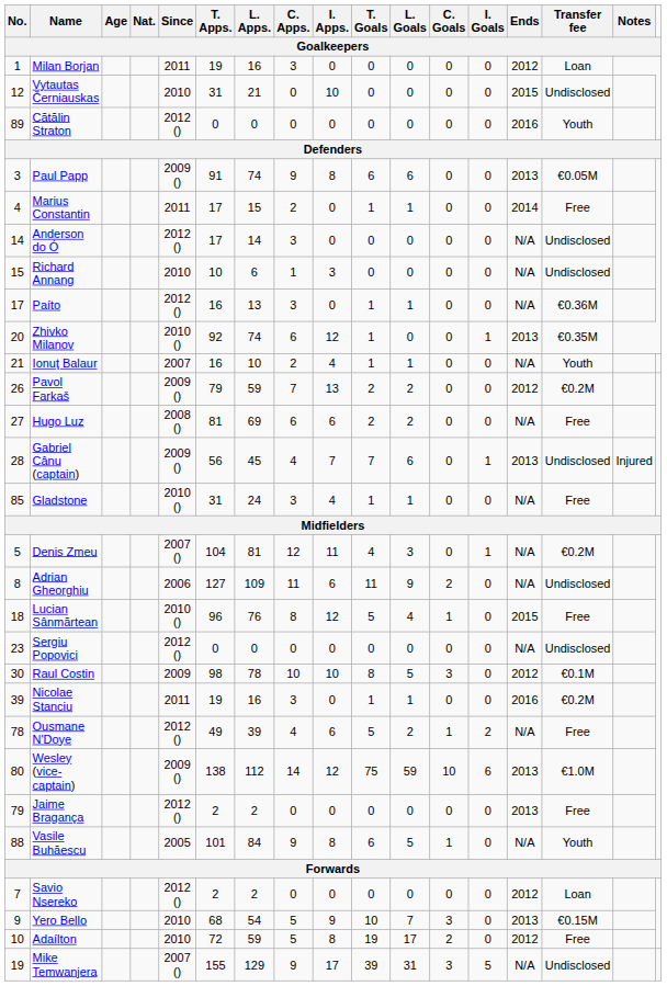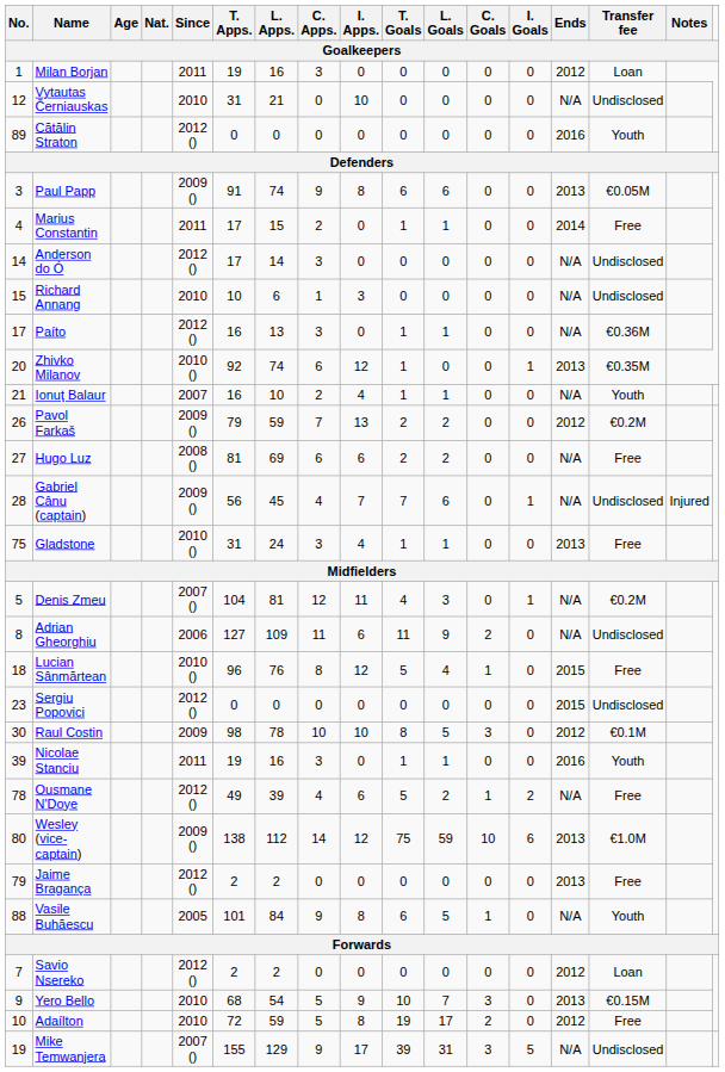 <table class="wikitable" style="font-size: 95%; text-align: center;">
 <tr>
 <th width="4%">No.</th>
 <th width="14%">Name</th>
 <th width="5%">Age</th>
 <th width="4%">Nat.</th>
 <th width="6%">Since</th>
 <th width=4%>T. Apps.</th>
 <th width=4%>L. Apps.</th>
 <th width=4%>C. Apps.</th>
 <th width=4%>I. Apps.</th>
 <th width=4%>T. Goals</th>
 <th width=4%>L. Goals</th>
 <th width=4%>C. Goals</th>
 <th width=4%>I. Goals</th>
 <th width="5%">Ends</th>
 <th width="15%">Transfer fee</th>
 <th width="15%">Notes</th>
 </tr>
 <tr>
 <th colspan=18>Goalkeepers</th>
 </tr>
 <tr>
 <td>1</td>
 <td align=left><a href='#'>Milan Borjan</a></td>
 <td></td>
 <td align=left></td>
 <td>2011</td>
 <td>19 </td>
 <td>16 </td>
 <td>3 </td>
 <td>0 </td>
 <td>0 </td>
 <td>0 </td>
 <td>0 </td>
 <td>0 </td>
 <td>2012</td>
 <td>Loan</td>
 </tr>
 <tr>
 <td>12</td>
 <td align=left><a href='#'>Vytautas Černiauskas</a></td>
 <td></td>
 <td align=left></td>
 <td>2010</td>
 <td>31 </td>
 <td>21 </td>
 <td>0 </td>
 <td>10 </td>
 <td>0 </td>
 <td>0 </td>
 <td>0 </td>
 <td>0 </td>
-<td>2015</td>
+<td>N/A</td>
 <td>Undisclosed</td>
 <td></td>
 </tr>
 <tr>
 <td>89</td>
 <td align=left><a href='#'>Cătălin Straton</a></td>
 <td></td>
 <td align=left></td>
 <td>2012 ()</td>
 <td>0 </td>
 <td>0 </td>
 <td>0 </td>
 <td>0 </td>
 <td>0 </td>
 <td>0 </td>
 <td>0 </td>
 <td>0 </td>
 <td>2016</td>
 <td>Youth</td>
 <td></td>
 </tr>
 <tr>
 <th colspan=18>Defenders</th>
 </tr>
 <tr>
 <td>3</td>
 <td align=left><a href='#'>Paul Papp</a></td>
 <td></td>
 <td align=left></td>
 <td>2009 ()</td>
 <td>91 </td>
 <td>74 </td>
 <td>9 </td>
 <td>8 </td>
 <td>6 </td>
 <td>6 </td>
 <td>0 </td>
 <td>0 </td>
 <td>2013</td>
 <td>€0.05M</td>
 <td></td>
 </tr>
 <tr>
 <td>4</td>
 <td align=left><a href='#'>Marius Constantin</a></td>
 <td></td>
 <td align=left></td>
 <td>2011</td>
 <td>17 </td>
 <td>15 </td>
 <td>2 </td>
 <td>0 </td>
 <td>1 </td>
 <td>1 </td>
 <td>0 </td>
 <td>0 </td>
 <td>2014</td>
 <td>Free</td>
 <td></td>
 </tr>
 <tr>
 <td>14</td>
 <td align=left><a href='#'>Anderson do Ó</a></td>
 <td></td>
 <td align=left></td>
 <td>2012 ()</td>
 <td>17 </td>
 <td>14 </td>
 <td>3 </td>
 <td>0 </td>
 <td>0 </td>
 <td>0 </td>
 <td>0 </td>
 <td>0 </td>
 <td>N/A</td>
 <td>Undisclosed</td>
 <td></td>
 </tr>
 <tr>
 <td>15</td>
 <td align=left><a href='#'>Richard Annang</a></td>
 <td></td>
 <td align=left></td>
 <td>2010</td>
 <td>10 </td>
 <td>6 </td>
 <td>1 </td>
 <td>3 </td>
 <td>0 </td>
 <td>0 </td>
 <td>0 </td>
 <td>0 </td>
 <td>N/A</td>
 <td>Undisclosed</td>
 <td></td>
 </tr>
 <tr>
 <td>17</td>
 <td align=left><a href='#'>Paíto</a></td>
 <td></td>
 <td align=left></td>
 <td>2012 ()</td>
 <td>16 </td>
 <td>13 </td>
 <td>3 </td>
 <td>0 </td>
 <td>1 </td>
 <td>1 </td>
 <td>0 </td>
 <td>0 </td>
 <td>N/A</td>
 <td>€0.36M</td>
 <td></td>
 </tr>
 <tr>
 <td>20</td>
 <td align=left><a href='#'>Zhivko Milanov</a></td>
 <td></td>
 <td align=left></td>
 <td>2010 ()</td>
 <td>92 </td>
 <td>74 </td>
 <td>6 </td>
 <td>12 </td>
 <td>1 </td>
 <td>0 </td>
 <td>0 </td>
 <td>1 </td>
 <td>2013</td>
 <td>€0.35M</td>
 </tr>
 <tr>
 <td>21</td>
 <td align=left><a href='#'>Ionuţ Balaur</a></td>
 <td></td>
 <td align=left></td>
 <td>2007</td>
 <td>16 </td>
 <td>10 </td>
 <td>2 </td>
 <td>4 </td>
 <td>1 </td>
 <td>1 </td>
 <td>0 </td>
 <td>0 </td>
 <td>N/A</td>
 <td>Youth</td>
 <td></td>
 <td></td>
 </tr>
 <tr>
 <td>26</td>
 <td align=left><a href='#'>Pavol Farkaš</a></td>
 <td></td>
 <td align=left></td>
 <td>2009 ()</td>
 <td>79 </td>
 <td>59 </td>
 <td>7 </td>
 <td>13 </td>
 <td>2 </td>
 <td>2 </td>
 <td>0 </td>
 <td>0 </td>
 <td>2012</td>
 <td>€0.2M</td>
 <td></td>
 </tr>
 <tr>
 <td>27</td>
 <td align=left><a href='#'>Hugo Luz</a></td>
 <td></td>
 <td align=left></td>
 <td>2008 ()</td>
 <td>81 </td>
 <td>69 </td>
 <td>6 </td>
 <td>6 </td>
 <td>2 </td>
 <td>2 </td>
 <td>0 </td>
 <td>0 </td>
 <td>N/A</td>
 <td>Free</td>
 <td></td>
 </tr>
 <tr>
 <td>28</td>
 <td align=left><a href='#'>Gabriel Cânu</a> (<a href='#'>captain</a>)</td>
 <td></td>
 <td align=left></td>
 <td>2009 ()</td>
 <td>56 </td>
 <td>45 </td>
 <td>4 </td>
 <td>7 </td>
 <td>7 </td>
 <td>6 </td>
 <td>0 </td>
 <td>1 </td>
-<td>2013</td>
+<td>N/A</td>
 <td>Undisclosed</td>
 <td>Injured</td>
 </tr>
 <tr>
-<td>85</td>
+<td>75</td>
 <td align=left><a href='#'>Gladstone</a></td>
 <td></td>
 <td align=left></td>
 <td>2010 ()</td>
 <td>31 </td>
 <td>24 </td>
 <td>3 </td>
 <td>4 </td>
 <td>1 </td>
 <td>1 </td>
 <td>0 </td>
 <td>0 </td>
-<td>N/A</td>
+<td>2013</td>
 <td>Free</td>
 <td></td>
 </tr>
 <tr>
 <th colspan=18>Midfielders</th>
 </tr>
 <tr>
 <td>5</td>
 <td align=left><a href='#'>Denis Zmeu</a></td>
 <td></td>
 <td align=left></td>
 <td>2007 ()</td>
 <td>104 </td>
 <td>81 </td>
 <td>12 </td>
 <td>11 </td>
 <td>4 </td>
 <td>3 </td>
 <td>0 </td>
 <td>1 </td>
 <td>N/A</td>
 <td>€0.2M</td>
 <td></td>
 </tr>
 <tr>
 <td>8</td>
 <td align=left><a href='#'>Adrian Gheorghiu</a></td>
 <td></td>
 <td align=left></td>
 <td>2006</td>
 <td>127 </td>
 <td>109 </td>
 <td>11 </td>
 <td>6 </td>
 <td>11 </td>
 <td>9 </td>
 <td>2 </td>
 <td>0 </td>
 <td>N/A</td>
 <td>Undisclosed</td>
 <td></td>
 </tr>
 <tr>
 <td>18</td>
 <td align=left><a href='#'>Lucian Sânmărtean</a></td>
 <td></td>
 <td align=left></td>
 <td>2010 ()</td>
 <td>96 </td>
 <td>76 </td>
 <td>8 </td>
 <td>12 </td>
 <td>5 </td>
 <td>4 </td>
 <td>1 </td>
 <td>0 </td>
 <td>2015</td>
 <td>Free</td>
 <td></td>
 </tr>
 <tr>
 <td>23</td>
 <td align=left><a href='#'>Sergiu Popovici</a></td>
 <td></td>
 <td align=left></td>
 <td>2012 ()</td>
 <td>0 </td>
 <td>0 </td>
 <td>0 </td>
 <td>0 </td>
 <td>0 </td>
 <td>0 </td>
 <td>0 </td>
 <td>0 </td>
-<td>N/A</td>
+<td>2015</td>
 <td>Undisclosed</td>
 <td></td>
 </tr>
 <tr>
 <td>30</td>
 <td align=left><a href='#'>Raul Costin</a></td>
 <td></td>
 <td align=left></td>
 <td>2009</td>
 <td>98 </td>
 <td>78 </td>
 <td>10 </td>
 <td>10 </td>
 <td>8 </td>
 <td>5 </td>
 <td>3 </td>
 <td>0 </td>
 <td>2012</td>
 <td>€0.1M</td>
 <td></td>
 </tr>
 <tr>
 <td>39</td>
 <td align=left><a href='#'>Nicolae Stanciu</a></td>
 <td></td>
 <td align=left></td>
 <td>2011</td>
 <td>19 </td>
 <td>16 </td>
 <td>3 </td>
 <td>0 </td>
 <td>1 </td>
 <td>1 </td>
 <td>0 </td>
 <td>0 </td>
 <td>2016</td>
-<td>€0.2M</td>
+<td>Youth</td>
 <td></td>
 </tr>
 <tr>
 <td>78</td>
 <td align=left><a href='#'>Ousmane N'Doye</a></td>
 <td></td>
 <td align=left></td>
 <td>2012 ()</td>
 <td>49 </td>
 <td>39 </td>
 <td>4 </td>
 <td>6 </td>
 <td>5 </td>
 <td>2 </td>
 <td>1 </td>
 <td>2 </td>
 <td>N/A</td>
 <td>Free</td>
 <td></td>
 </tr>
 <tr>
 <td>80</td>
 <td align=left><a href='#'>Wesley</a> (<a href='#'>vice-captain</a>)</td>
 <td></td>
 <td align=left></td>
 <td>2009 ()</td>
 <td>138 </td>
 <td>112 </td>
 <td>14 </td>
 <td>12 </td>
 <td>75 </td>
 <td>59 </td>
 <td>10 </td>
 <td>6 </td>
 <td>2013</td>
 <td>€1.0M</td>
 <td></td>
 </tr>
 <tr>
 <td>79</td>
 <td align=left><a href='#'>Jaime Bragança</a></td>
 <td></td>
 <td align=left></td>
 <td>2012 ()</td>
 <td>2 </td>
 <td>2 </td>
 <td>0 </td>
 <td>0 </td>
 <td>0 </td>
 <td>0 </td>
 <td>0 </td>
 <td>0 </td>
 <td>2013</td>
 <td>Free</td>
 <td></td>
 </tr>
 <tr>
 <td>88</td>
 <td align=left><a href='#'>Vasile Buhăescu</a></td>
 <td></td>
 <td align=left></td>
 <td>2005</td>
 <td>101 </td>
 <td>84 </td>
 <td>9 </td>
 <td>8 </td>
 <td>6 </td>
 <td>5 </td>
 <td>1 </td>
 <td>0 </td>
 <td>N/A</td>
 <td>Youth</td>
 <td></td>
 </tr>
 <tr>
 <th colspan=18>Forwards</th>
 </tr>
 <tr>
 <td>7</td>
 <td align=left><a href='#'>Savio Nsereko</a></td>
 <td></td>
 <td align=left></td>
 <td>2012 ()</td>
 <td>2 </td>
 <td>2 </td>
 <td>0 </td>
 <td>0 </td>
 <td>0 </td>
 <td>0 </td>
 <td>0 </td>
 <td>0 </td>
 <td>2012</td>
 <td>Loan</td>
 <td></td>
 </tr>
 <tr>
 <td>9</td>
 <td align=left><a href='#'>Yero Bello</a></td>
 <td></td>
 <td align=left></td>
 <td>2010</td>
 <td>68 </td>
 <td>54 </td>
 <td>5 </td>
 <td>9 </td>
 <td>10 </td>
 <td>7 </td>
 <td>3 </td>
 <td>0 </td>
 <td>2013</td>
 <td>€0.15M</td>
 <td></td>
 </tr>
 <tr>
 <td>10</td>
 <td align=left><a href='#'>Adaílton</a></td>
 <td></td>
 <td align=left></td>
 <td>2010</td>
 <td>72 </td>
 <td>59 </td>
 <td>5 </td>
 <td>8 </td>
 <td>19 </td>
 <td>17 </td>
 <td>2 </td>
 <td>0 </td>
 <td>2012</td>
 <td>Free</td>
 <td></td>
 </tr>
 <tr>
 <td>19</td>
 <td align=left><a href='#'>Mike Temwanjera</a></td>
 <td></td>
 <td align=left></td>
 <td>2007 ()</td>
 <td>155 </td>
 <td>129 </td>
 <td>9 </td>
 <td>17 </td>
 <td>39 </td>
 <td>31 </td>
 <td>3 </td>
 <td>5 </td>
 <td>N/A</td>
 <td>Undisclosed</td>
 <td></td>
 <td></td>
 </tr>
 </table>
